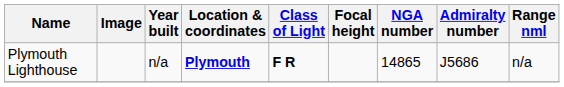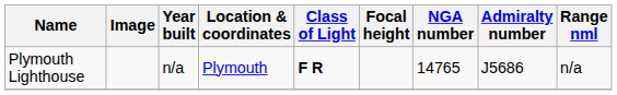 <table class="wikitable" style="width:100%">
 <tr>
 <th>Name</th>
 <th>Image</th>
 <th>Year<br>built</th>
 <th>Location &<br> coordinates</th>
 <th><a href='#'>Class of Light</a><br></th>
 <th>Focal<br>height<br></th>
 <th><a href='#'>NGA</a><br>number<br></th>
 <th><a href='#'>Admiralty</a><br>number<br></th>
 <th>Range<br><a href='#'>nml</a><br></th>
 </tr>
 <tr>
 <td>Plymouth Lighthouse</td>
 <td></td>
 <td>n/a</td>
-<td><strong><a href='#'>Plymouth</a><br></strong></td>
+<td><a href='#'>Plymouth</a><br></td>
 <td><strong>F R</strong></td>
 <td></td>
-<td>14865</td>
+<td>14765</td>
 <td>J5686</td>
 <td>n/a</td>
 </tr>
 <tr>
 </tr>
 </table>
